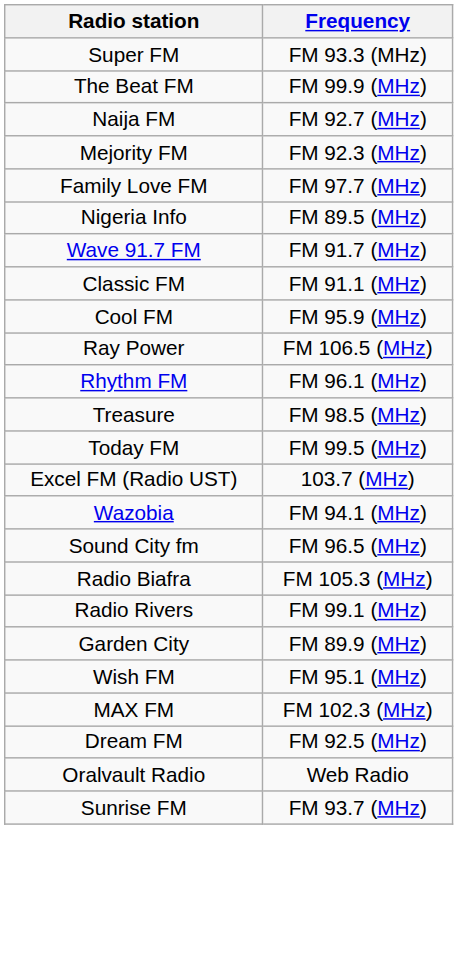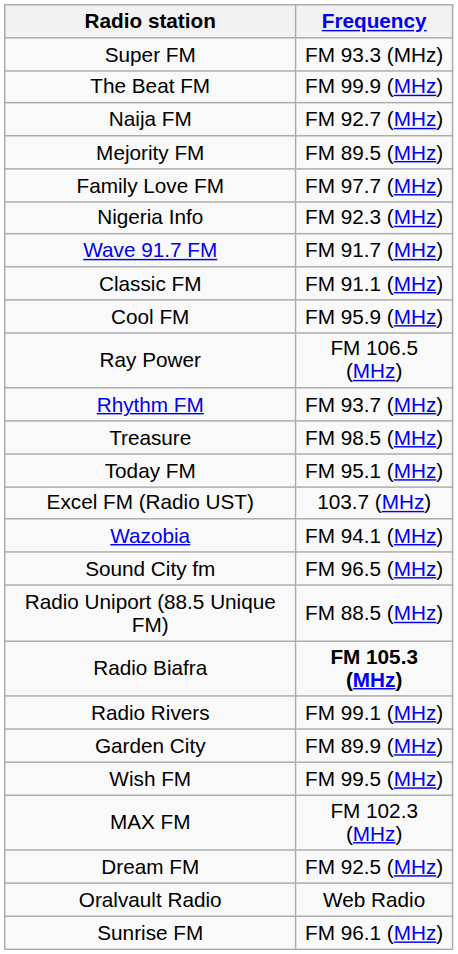 <table class="wikitable sortable" width="50%" style="text-align:center; font-size: 90%">
 <tr>
 <th>Radio station</th>
 <th><a href='#'>Frequency</a></th>
 </tr>
 <tr>
 <td>Super FM</td>
 <td>FM 93.3 (MHz)</td>
 </tr>
 <tr>
 <td>The Beat FM</td>
 <td>FM 99.9 (<a href='#'>MHz</a>)</td>
 </tr>
 <tr>
 <td>Naija FM</td>
 <td>FM 92.7 (<a href='#'>MHz</a>)</td>
 </tr>
 <tr>
 <td>Mejority FM</td>
-<td>FM 92.3 (<a href='#'>MHz</a>)</td>
+<td>FM 89.5 (<a href='#'>MHz</a>)</td>
 </tr>
 <tr>
 <td>Family Love FM</td>
 <td>FM 97.7 (<a href='#'>MHz</a>)</td>
 </tr>
 <tr>
 <td>Nigeria Info</td>
-<td>FM 89.5 (<a href='#'>MHz</a>)</td>
+<td>FM 92.3 (<a href='#'>MHz</a>)</td>
 </tr>
 <tr>
 <td><a href='#'>Wave 91.7 FM</a></td>
 <td>FM 91.7 (<a href='#'>MHz</a>)</td>
 </tr>
 <tr>
 <td>Classic FM</td>
 <td>FM 91.1 (<a href='#'>MHz</a>)</td>
 </tr>
 <tr>
 <td>Cool FM</td>
 <td>FM 95.9 (<a href='#'>MHz</a>)</td>
 </tr>
 <tr>
 <td>Ray Power</td>
 <td>FM 106.5 (<a href='#'>MHz</a>)</td>
 </tr>
 <tr>
 <td><a href='#'>Rhythm FM</a></td>
-<td>FM 96.1 (<a href='#'>MHz</a>)</td>
+<td>FM 93.7 (<a href='#'>MHz</a>)</td>
 </tr>
 <tr>
 <td>Treasure</td>
 <td>FM 98.5 (<a href='#'>MHz</a>)</td>
 </tr>
 <tr>
 <td>Today FM</td>
-<td>FM 99.5 (<a href='#'>MHz</a>)</td>
+<td>FM 95.1 (<a href='#'>MHz</a>)</td>
 </tr>
 <tr>
 <td>Excel FM (Radio UST)</td>
 <td>103.7 (<a href='#'>MHz</a>)</td>
 </tr>
 <tr>
 <td><a href='#'>Wazobia</a></td>
 <td>FM 94.1 (<a href='#'>MHz</a>)</td>
 </tr>
 <tr>
 <td>Sound City fm</td>
 <td>FM 96.5 (<a href='#'>MHz</a>)</td>
 </tr>
 <tr>
+<td>Radio Uniport (88.5 Unique FM)</td>
+<td>FM 88.5 (<a href='#'>MHz</a>)</td>
+</tr>
+<tr>
 <td>Radio Biafra</td>
-<td>FM 105.3 (<a href='#'>MHz</a>)</td>
+<td><strong>FM 105.3 (<a href='#'>MHz</a>)</strong></td>
 </tr>
 <tr>
 <td>Radio Rivers</td>
 <td>FM 99.1 (<a href='#'>MHz</a>)</td>
 </tr>
 <tr>
 <td>Garden City</td>
 <td>FM 89.9 (<a href='#'>MHz</a>)</td>
 </tr>
 <tr>
 <td>Wish FM</td>
-<td>FM 95.1 (<a href='#'>MHz</a>)</td>
+<td>FM 99.5 (<a href='#'>MHz</a>)</td>
 </tr>
 <tr>
 <td>MAX FM</td>
 <td>FM 102.3 (<a href='#'>MHz</a>)</td>
 </tr>
 <tr>
 <td>Dream FM</td>
 <td>FM 92.5 (<a href='#'>MHz</a>)</td>
 </tr>
 <tr>
 <td>Oralvault Radio</td>
 <td>Web Radio</td>
 </tr>
 <tr>
 <td>Sunrise FM</td>
-<td>FM 93.7 (<a href='#'>MHz</a>)</td>
+<td>FM 96.1 (<a href='#'>MHz</a>)</td>
 </tr>
 </table>
